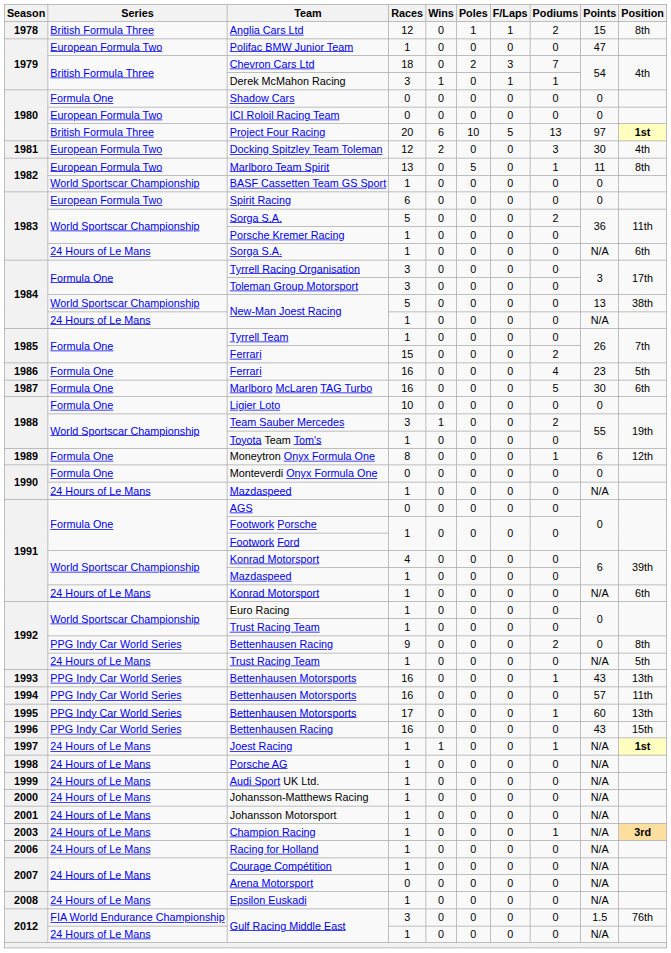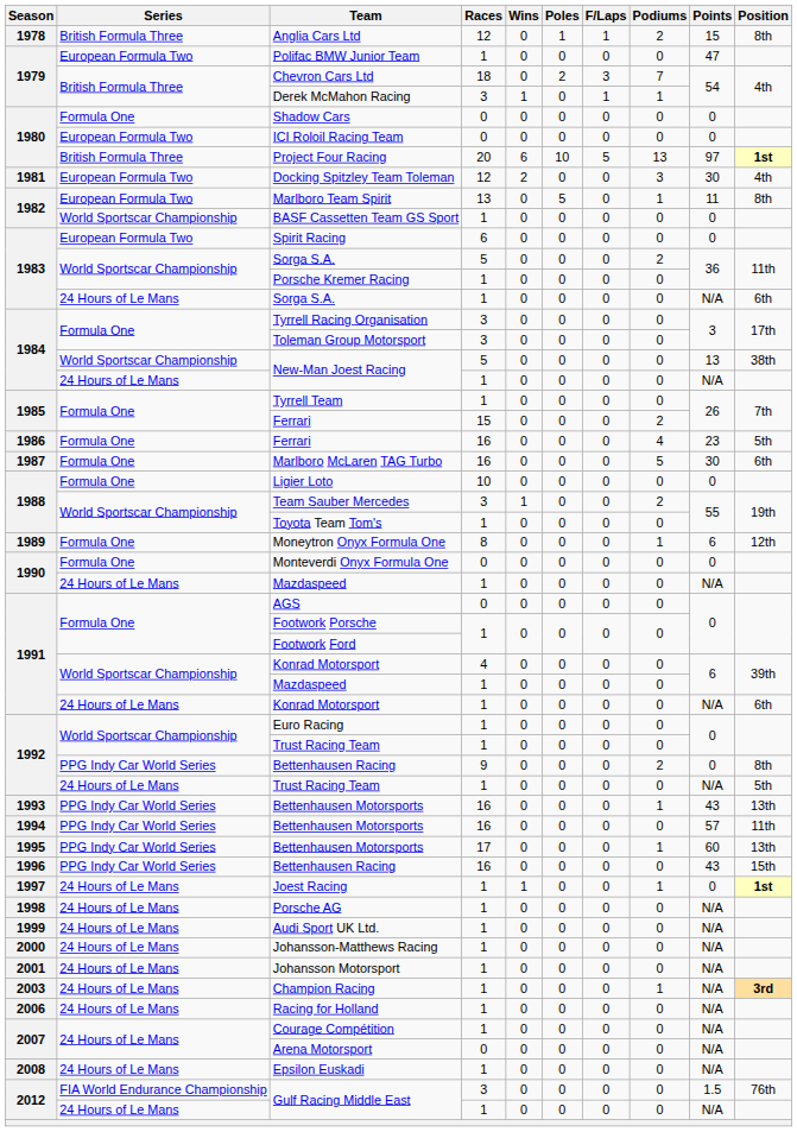 <table class="wikitable" style="font-size: 90%; text-align:center">
 <tr>
 <th>Season</th>
 <th>Series</th>
 <th>Team</th>
 <th>Races</th>
 <th>Wins</th>
 <th>Poles</th>
 <th>F/Laps</th>
 <th>Podiums</th>
 <th>Points</th>
 <th>Position</th>
 </tr>
 <tr>
 <th>1978</th>
 <td align=left><a href='#'>British Formula Three</a></td>
 <td align=left><a href='#'>Anglia Cars Ltd</a></td>
 <td>12</td>
 <td>0</td>
 <td>1</td>
 <td>1</td>
 <td>2</td>
 <td>15</td>
 <td>8th</td>
 </tr>
 <tr>
 <th rowspan=3>1979</th>
 <td align=left><a href='#'>European Formula Two</a></td>
 <td align=left><a href='#'>Polifac BMW Junior Team</a></td>
 <td>1</td>
 <td>0</td>
 <td>0</td>
 <td>0</td>
 <td>0</td>
 <td>47</td>
 <td></td>
 </tr>
 <tr>
 <td rowspan="2" style="text-align:left"><a href='#'>British Formula Three</a></td>
 <td align=left><a href='#'>Chevron Cars Ltd</a></td>
 <td>18</td>
 <td>0</td>
 <td>2</td>
 <td>3</td>
 <td>7</td>
 <td rowspan=2>54</td>
 <td rowspan=2>4th</td>
 </tr>
 <tr>
 <td align=left>Derek McMahon Racing</td>
 <td>3</td>
 <td>1</td>
 <td>0</td>
 <td>1</td>
 <td>1</td>
 </tr>
 <tr>
 <th rowspan=3>1980</th>
 <td align=left><a href='#'>Formula One</a></td>
 <td align=left><a href='#'>Shadow Cars</a></td>
 <td>0</td>
 <td>0</td>
 <td>0</td>
 <td>0</td>
 <td>0</td>
 <td>0</td>
 <td></td>
 </tr>
 <tr>
 <td align=left><a href='#'>European Formula Two</a></td>
 <td align=left><a href='#'>ICI Roloil Racing Team</a></td>
 <td>0</td>
 <td>0</td>
 <td>0</td>
 <td>0</td>
 <td>0</td>
 <td>0</td>
 <td></td>
 </tr>
 <tr>
 <td align=left><a href='#'>British Formula Three</a></td>
 <td align=left><a href='#'>Project Four Racing</a></td>
 <td>20</td>
 <td>6</td>
 <td>10</td>
 <td>5</td>
 <td>13</td>
 <td>97</td>
 <td style="background:#FFFFBF"><strong>1st</strong></td>
 </tr>
 <tr>
 <th>1981</th>
 <td align=left><a href='#'>European Formula Two</a></td>
 <td align=left><a href='#'>Docking Spitzley Team Toleman</a></td>
 <td>12</td>
 <td>2</td>
 <td>0</td>
 <td>0</td>
 <td>3</td>
 <td>30</td>
 <td>4th</td>
 </tr>
 <tr>
 <th rowspan=2>1982</th>
 <td align=left><a href='#'>European Formula Two</a></td>
 <td align=left><a href='#'>Marlboro Team Spirit</a></td>
 <td>13</td>
 <td>0</td>
 <td>5</td>
 <td>0</td>
 <td>1</td>
 <td>11</td>
 <td>8th</td>
 </tr>
 <tr>
 <td align=left><a href='#'>World Sportscar Championship</a></td>
 <td align=left><a href='#'>BASF Cassetten Team GS Sport</a></td>
 <td>1</td>
 <td>0</td>
 <td>0</td>
 <td>0</td>
 <td>0</td>
 <td>0</td>
 <td></td>
 </tr>
 <tr>
 <th rowspan=4>1983</th>
 <td align=left><a href='#'>European Formula Two</a></td>
 <td align=left><a href='#'>Spirit Racing</a></td>
 <td>6</td>
 <td>0</td>
 <td>0</td>
 <td>0</td>
 <td>0</td>
 <td>0</td>
 <td></td>
 </tr>
 <tr>
 <td rowspan="2" style="text-align:left"><a href='#'>World Sportscar Championship</a></td>
 <td align=left><a href='#'>Sorga S.A.</a></td>
 <td>5</td>
 <td>0</td>
 <td>0</td>
 <td>0</td>
 <td>2</td>
 <td rowspan=2>36</td>
 <td rowspan=2>11th</td>
 </tr>
 <tr>
 <td align=left><a href='#'>Porsche Kremer Racing</a></td>
 <td>1</td>
 <td>0</td>
 <td>0</td>
 <td>0</td>
 <td>0</td>
 </tr>
 <tr>
 <td align=left><a href='#'>24 Hours of Le Mans</a></td>
 <td align=left><a href='#'>Sorga S.A.</a></td>
 <td>1</td>
 <td>0</td>
 <td>0</td>
 <td>0</td>
 <td>0</td>
 <td>N/A</td>
 <td>6th</td>
 </tr>
 <tr>
 <th rowspan=4>1984</th>
 <td rowspan="2" style="text-align:left"><a href='#'>Formula One</a></td>
 <td align=left><a href='#'>Tyrrell Racing Organisation</a></td>
 <td>3</td>
 <td>0</td>
 <td>0</td>
 <td>0</td>
 <td>0</td>
 <td rowspan=2>3</td>
 <td rowspan=2>17th</td>
 </tr>
 <tr>
 <td align=left><a href='#'>Toleman Group Motorsport</a></td>
 <td>3</td>
 <td>0</td>
 <td>0</td>
 <td>0</td>
 <td>0</td>
 </tr>
 <tr>
 <td align=left><a href='#'>World Sportscar Championship</a></td>
 <td rowspan="2" style="text-align:left"><a href='#'>New-Man Joest Racing</a></td>
 <td>5</td>
 <td>0</td>
 <td>0</td>
 <td>0</td>
 <td>0</td>
 <td>13</td>
 <td>38th</td>
 </tr>
 <tr>
 <td align=left><a href='#'>24 Hours of Le Mans</a></td>
 <td>1</td>
 <td>0</td>
 <td>0</td>
 <td>0</td>
 <td>0</td>
 <td>N/A</td>
 <td></td>
 </tr>
 <tr>
 <th rowspan=2>1985</th>
 <td rowspan="2" style="text-align:left"><a href='#'>Formula One</a></td>
 <td align=left><a href='#'>Tyrrell Team</a></td>
 <td>1</td>
 <td>0</td>
 <td>0</td>
 <td>0</td>
 <td>0</td>
 <td rowspan=2>26</td>
 <td rowspan=2>7th</td>
 </tr>
 <tr>
 <td align=left><a href='#'>Ferrari</a></td>
 <td>15</td>
 <td>0</td>
 <td>0</td>
 <td>0</td>
 <td>2</td>
 </tr>
 <tr>
 <th>1986</th>
 <td align=left><a href='#'>Formula One</a></td>
 <td align=left><a href='#'>Ferrari</a></td>
 <td>16</td>
 <td>0</td>
 <td>0</td>
 <td>0</td>
 <td>4</td>
 <td>23</td>
 <td>5th</td>
 </tr>
 <tr>
 <th>1987</th>
 <td align=left><a href='#'>Formula One</a></td>
 <td align=left><a href='#'>Marlboro</a> <a href='#'>McLaren</a> <a href='#'>TAG Turbo</a></td>
 <td>16</td>
 <td>0</td>
 <td>0</td>
 <td>0</td>
 <td>5</td>
 <td>30</td>
 <td>6th</td>
 </tr>
 <tr>
 <th rowspan=3>1988</th>
 <td align=left><a href='#'>Formula One</a></td>
 <td align=left><a href='#'>Ligier Loto</a></td>
 <td>10</td>
 <td>0</td>
 <td>0</td>
 <td>0</td>
 <td>0</td>
 <td>0</td>
 <td></td>
 </tr>
 <tr>
 <td rowspan="2" style="text-align:left"><a href='#'>World Sportscar Championship</a></td>
 <td align=left><a href='#'>Team Sauber Mercedes</a></td>
 <td>3</td>
 <td>1</td>
 <td>0</td>
 <td>0</td>
 <td>2</td>
 <td rowspan=2>55</td>
 <td rowspan=2>19th</td>
 </tr>
 <tr>
 <td align=left><a href='#'>Toyota</a> Team <a href='#'>Tom's</a></td>
 <td>1</td>
 <td>0</td>
 <td>0</td>
 <td>0</td>
 <td>0</td>
 </tr>
 <tr>
 <th>1989</th>
 <td align=left><a href='#'>Formula One</a></td>
 <td align=left>Moneytron <a href='#'>Onyx Formula One</a></td>
 <td>8</td>
 <td>0</td>
 <td>0</td>
 <td>0</td>
 <td>1</td>
 <td>6</td>
 <td>12th</td>
 </tr>
 <tr>
 <th rowspan=2>1990</th>
 <td align=left><a href='#'>Formula One</a></td>
 <td align=left>Monteverdi <a href='#'>Onyx Formula One</a></td>
 <td>0</td>
 <td>0</td>
 <td>0</td>
 <td>0</td>
 <td>0</td>
 <td>0</td>
 <td></td>
 </tr>
 <tr>
 <td align=left><a href='#'>24 Hours of Le Mans</a></td>
 <td align=left><a href='#'>Mazdaspeed</a></td>
 <td>1</td>
 <td>0</td>
 <td>0</td>
 <td>0</td>
 <td>0</td>
 <td>N/A</td>
 <td></td>
 </tr>
 <tr>
 <th rowspan="6">1991</th>
 <td rowspan="3" style="text-align:left"><a href='#'>Formula One</a></td>
 <td align=left><a href='#'>AGS</a></td>
 <td>0</td>
 <td>0</td>
 <td>0</td>
 <td>0</td>
 <td>0</td>
 <td rowspan="3">0</td>
 <td rowspan="3"></td>
 </tr>
 <tr>
 <td align=left><a href='#'>Footwork</a> <a href='#'>Porsche</a></td>
 <td rowspan="2">1</td>
 <td rowspan="2">0</td>
 <td rowspan="2">0</td>
 <td rowspan="2">0</td>
 <td rowspan="2">0</td>
 </tr>
 <tr>
 <td style="text-align: left;"><a href='#'>Footwork</a> <a href='#'>Ford</a></td>
 </tr>
 <tr>
 <td rowspan="2" style="text-align:left"><a href='#'>World Sportscar Championship</a></td>
 <td align=left><a href='#'>Konrad Motorsport</a></td>
 <td>4</td>
 <td>0</td>
 <td>0</td>
 <td>0</td>
 <td>0</td>
 <td rowspan=2>6</td>
 <td rowspan=2>39th</td>
 </tr>
 <tr>
 <td align=left><a href='#'>Mazdaspeed</a></td>
 <td>1</td>
 <td>0</td>
 <td>0</td>
 <td>0</td>
 <td>0</td>
 </tr>
 <tr>
 <td align=left><a href='#'>24 Hours of Le Mans</a></td>
 <td align=left><a href='#'>Konrad Motorsport</a></td>
 <td>1</td>
 <td>0</td>
 <td>0</td>
 <td>0</td>
 <td>0</td>
 <td>N/A</td>
 <td>6th</td>
 </tr>
 <tr>
 <th rowspan=4>1992</th>
 <td rowspan="2" style="text-align:left"><a href='#'>World Sportscar Championship</a></td>
 <td align=left>Euro Racing</td>
 <td>1</td>
 <td>0</td>
 <td>0</td>
 <td>0</td>
 <td>0</td>
 <td rowspan=2>0</td>
 <td rowspan=2></td>
 </tr>
 <tr>
 <td align=left><a href='#'>Trust Racing Team</a></td>
 <td>1</td>
 <td>0</td>
 <td>0</td>
 <td>0</td>
 <td>0</td>
 </tr>
 <tr>
 <td align=left><a href='#'>PPG Indy Car World Series</a></td>
 <td align=left><a href='#'>Bettenhausen Racing</a></td>
 <td>9</td>
 <td>0</td>
 <td>0</td>
 <td>0</td>
 <td>2</td>
 <td>0</td>
 <td>8th</td>
 </tr>
 <tr>
 <td align=left><a href='#'>24 Hours of Le Mans</a></td>
 <td align=left><a href='#'>Trust Racing Team</a></td>
 <td>1</td>
 <td>0</td>
 <td>0</td>
 <td>0</td>
 <td>0</td>
 <td>N/A</td>
 <td>5th</td>
 </tr>
 <tr>
 <th>1993</th>
 <td align=left><a href='#'>PPG Indy Car World Series</a></td>
 <td align=left><a href='#'>Bettenhausen Motorsports</a></td>
 <td>16</td>
 <td>0</td>
 <td>0</td>
 <td>0</td>
 <td>1</td>
 <td>43</td>
 <td>13th</td>
 </tr>
 <tr>
 <th>1994</th>
 <td align=left><a href='#'>PPG Indy Car World Series</a></td>
 <td align=left><a href='#'>Bettenhausen Motorsports</a></td>
 <td>16</td>
 <td>0</td>
 <td>0</td>
 <td>0</td>
 <td>0</td>
 <td>57</td>
 <td>11th</td>
 </tr>
 <tr>
 <th>1995</th>
 <td align=left><a href='#'>PPG Indy Car World Series</a></td>
 <td align=left><a href='#'>Bettenhausen Motorsports</a></td>
 <td>17</td>
 <td>0</td>
 <td>0</td>
 <td>0</td>
 <td>1</td>
 <td>60</td>
 <td>13th</td>
 </tr>
 <tr>
 <th>1996</th>
 <td align=left><a href='#'>PPG Indy Car World Series</a></td>
 <td align=left><a href='#'>Bettenhausen Racing</a></td>
 <td>16</td>
 <td>0</td>
 <td>0</td>
 <td>0</td>
 <td>0</td>
 <td>43</td>
 <td>15th</td>
 </tr>
 <tr>
 <th>1997</th>
 <td align=left><a href='#'>24 Hours of Le Mans</a></td>
 <td align=left><a href='#'>Joest Racing</a></td>
 <td>1</td>
 <td>1</td>
 <td>0</td>
 <td>0</td>
 <td>1</td>
-<td>N/A</td>
+<td>0</td>
 <td style="background:#FFFFBF"><strong>1st</strong></td>
 </tr>
 <tr>
 <th>1998</th>
 <td align=left><a href='#'>24 Hours of Le Mans</a></td>
 <td align=left><a href='#'>Porsche AG</a></td>
 <td>1</td>
 <td>0</td>
 <td>0</td>
 <td>0</td>
 <td>0</td>
 <td>N/A</td>
 <td></td>
 </tr>
 <tr>
 <th>1999</th>
 <td align=left><a href='#'>24 Hours of Le Mans</a></td>
 <td align=left><a href='#'>Audi Sport</a> UK Ltd.</td>
 <td>1</td>
 <td>0</td>
 <td>0</td>
 <td>0</td>
 <td>0</td>
 <td>N/A</td>
 <td></td>
 </tr>
 <tr>
 <th>2000</th>
 <td align=left><a href='#'>24 Hours of Le Mans</a></td>
 <td align=left>Johansson-Matthews Racing</td>
 <td>1</td>
 <td>0</td>
 <td>0</td>
 <td>0</td>
 <td>0</td>
 <td>N/A</td>
 <td></td>
 </tr>
 <tr>
 <th>2001</th>
 <td align=left><a href='#'>24 Hours of Le Mans</a></td>
 <td align=left>Johansson Motorsport</td>
 <td>1</td>
 <td>0</td>
 <td>0</td>
 <td>0</td>
 <td>0</td>
 <td>N/A</td>
 <td></td>
 </tr>
 <tr>
 <th>2003</th>
 <td align=left><a href='#'>24 Hours of Le Mans</a></td>
 <td align=left><a href='#'>Champion Racing</a></td>
 <td>1</td>
 <td>0</td>
 <td>0</td>
 <td>0</td>
 <td>1</td>
 <td>N/A</td>
 <td style="background:#FFDF9F"><strong>3rd</strong></td>
 </tr>
 <tr>
 <th>2006</th>
 <td align=left><a href='#'>24 Hours of Le Mans</a></td>
 <td align=left><a href='#'>Racing for Holland</a></td>
 <td>1</td>
 <td>0</td>
 <td>0</td>
 <td>0</td>
 <td>0</td>
 <td>N/A</td>
 <td></td>
 </tr>
 <tr>
 <th rowspan=2>2007</th>
 <td rowspan="2" style="text-align:left"><a href='#'>24 Hours of Le Mans</a></td>
 <td align=left><a href='#'>Courage Compétition</a></td>
 <td>1</td>
 <td>0</td>
 <td>0</td>
 <td>0</td>
 <td>0</td>
 <td>N/A</td>
 <td></td>
 </tr>
 <tr>
 <td align=left><a href='#'>Arena Motorsport</a></td>
 <td>0</td>
 <td>0</td>
 <td>0</td>
 <td>0</td>
 <td>0</td>
 <td>N/A</td>
 <td></td>
 </tr>
 <tr>
 <th>2008</th>
 <td align=left><a href='#'>24 Hours of Le Mans</a></td>
 <td align=left><a href='#'>Epsilon Euskadi</a></td>
 <td>1</td>
 <td>0</td>
 <td>0</td>
 <td>0</td>
 <td>0</td>
 <td>N/A</td>
 <td></td>
 </tr>
 <tr>
 <th rowspan=2>2012</th>
 <td align=left><a href='#'>FIA World Endurance Championship</a></td>
 <td rowspan="2" style="text-align:left"><a href='#'>Gulf Racing Middle East</a></td>
 <td>3</td>
 <td>0</td>
 <td>0</td>
 <td>0</td>
 <td>0</td>
 <td>1.5</td>
 <td>76th</td>
 </tr>
 <tr>
 <td align=left><a href='#'>24 Hours of Le Mans</a></td>
 <td>1</td>
 <td>0</td>
 <td>0</td>
 <td>0</td>
 <td>0</td>
 <td>N/A</td>
 <td></td>
 </tr>
 <tr>
 <th colspan="10"></th>
 </tr>
 </table>
